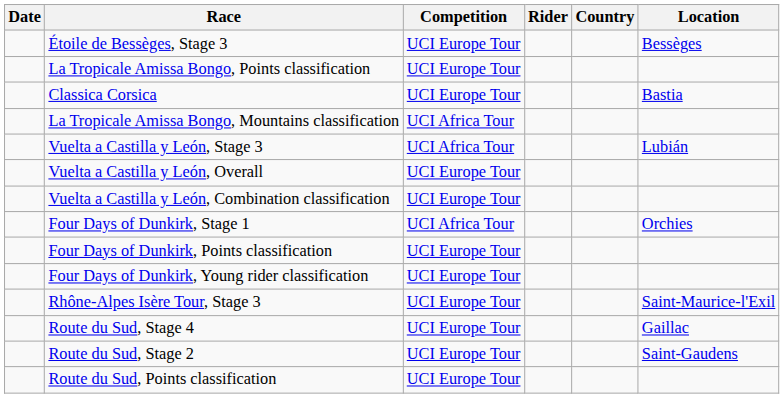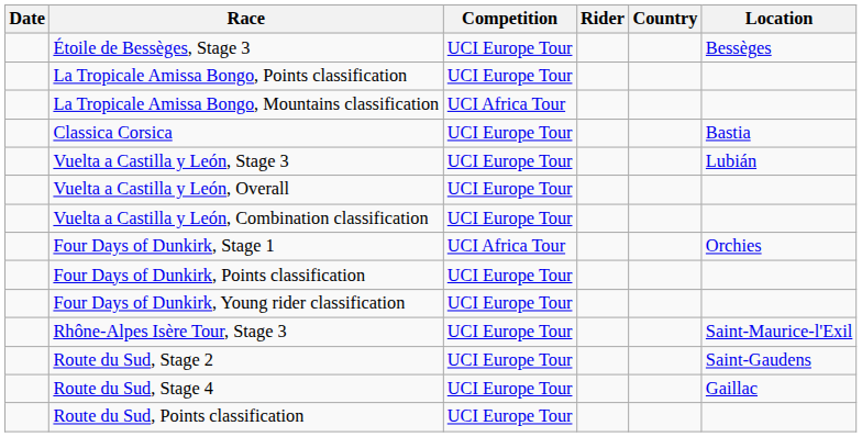 <table class="wikitable sortable">
 <tr>
 <th>Date</th>
 <th>Race</th>
 <th>Competition</th>
 <th>Rider</th>
 <th>Country</th>
 <th>Location</th>
 </tr>
 <tr>
 <td></td>
 <td><a href='#'>Étoile de Bessèges</a>, Stage 3</td>
 <td><a href='#'>UCI Europe Tour</a></td>
 <td></td>
 <td></td>
 <td><a href='#'>Bessèges</a></td>
 </tr>
 <tr>
 <td></td>
 <td><a href='#'>La Tropicale Amissa Bongo</a>, Points classification</td>
 <td><a href='#'>UCI Europe Tour</a></td>
 <td></td>
 <td></td>
 <td></td>
 </tr>
 <tr>
 <td></td>
+<td><a href='#'>La Tropicale Amissa Bongo</a>, Mountains classification</td>
+<td><a href='#'>UCI Africa Tour</a></td>
+<td></td>
+<td></td>
+<td></td>
+</tr>
+<tr>
+<td></td>
 <td><a href='#'>Classica Corsica</a></td>
 <td><a href='#'>UCI Europe Tour</a></td>
 <td></td>
 <td></td>
 <td><a href='#'>Bastia</a></td>
 </tr>
 <tr>
 <td></td>
-<td><a href='#'>La Tropicale Amissa Bongo</a>, Mountains classification</td>
-<td><a href='#'>UCI Africa Tour</a></td>
-<td></td>
-<td></td>
-<td></td>
-</tr>
-<tr>
-<td></td>
 <td><a href='#'>Vuelta a Castilla y León</a>, Stage 3</td>
-<td><a href='#'>UCI Africa Tour</a></td>
+<td><a href='#'>UCI Europe Tour</a></td>
 <td></td>
 <td></td>
 <td><a href='#'>Lubián</a></td>
 </tr>
 <tr>
 <td></td>
 <td><a href='#'>Vuelta a Castilla y León</a>, Overall</td>
 <td><a href='#'>UCI Europe Tour</a></td>
 <td></td>
 <td></td>
 <td></td>
 </tr>
 <tr>
 <td></td>
 <td><a href='#'>Vuelta a Castilla y León</a>, Combination classification</td>
 <td><a href='#'>UCI Europe Tour</a></td>
 <td></td>
 <td></td>
 <td></td>
 </tr>
 <tr>
 <td></td>
 <td><a href='#'>Four Days of Dunkirk</a>, Stage 1</td>
 <td><a href='#'>UCI Africa Tour</a></td>
 <td></td>
 <td></td>
 <td><a href='#'>Orchies</a></td>
 </tr>
 <tr>
 <td></td>
 <td><a href='#'>Four Days of Dunkirk</a>, Points classification</td>
 <td><a href='#'>UCI Europe Tour</a></td>
 <td></td>
 <td></td>
 <td></td>
 </tr>
 <tr>
 <td></td>
 <td><a href='#'>Four Days of Dunkirk</a>, Young rider classification</td>
 <td><a href='#'>UCI Europe Tour</a></td>
 <td></td>
 <td></td>
 <td></td>
 </tr>
 <tr>
 <td></td>
 <td><a href='#'>Rhône-Alpes Isère Tour</a>, Stage 3</td>
 <td><a href='#'>UCI Europe Tour</a></td>
 <td></td>
 <td></td>
 <td><a href='#'>Saint-Maurice-l'Exil</a></td>
 </tr>
 <tr>
 <td></td>
+<td><a href='#'>Route du Sud</a>, Stage 2</td>
+<td><a href='#'>UCI Europe Tour</a></td>
+<td></td>
+<td></td>
+<td><a href='#'>Saint-Gaudens</a></td>
+</tr>
+<tr>
+<td></td>
 <td><a href='#'>Route du Sud</a>, Stage 4</td>
 <td><a href='#'>UCI Europe Tour</a></td>
 <td></td>
 <td></td>
 <td><a href='#'>Gaillac</a></td>
-</tr>
-<tr>
-<td></td>
-<td><a href='#'>Route du Sud</a>, Stage 2</td>
-<td><a href='#'>UCI Europe Tour</a></td>
-<td></td>
-<td></td>
-<td><a href='#'>Saint-Gaudens</a></td>
 </tr>
 <tr>
 <td></td>
 <td><a href='#'>Route du Sud</a>, Points classification</td>
 <td><a href='#'>UCI Europe Tour</a></td>
 <td></td>
 <td></td>
 <td></td>
 </tr>
 </table>
